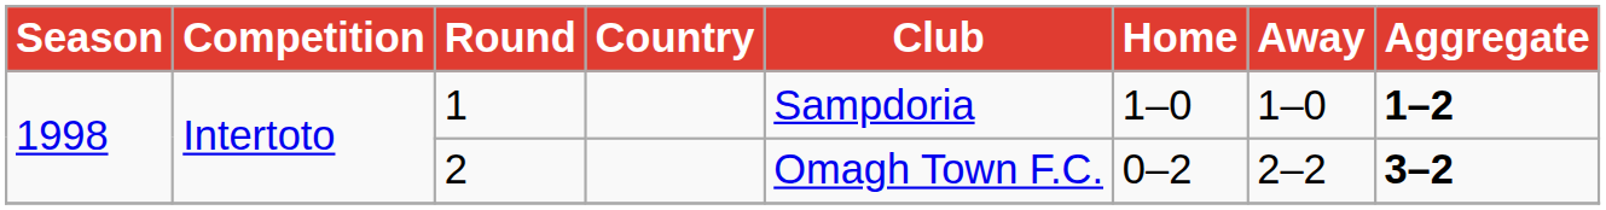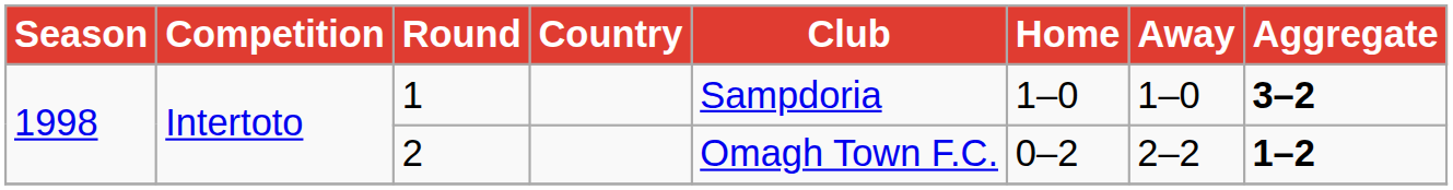 <table class="wikitable">
 <tr>
 <th style="color:white; background:#E03C31;">Season</th>
 <th style="color:white; background:#E03C31;">Competition</th>
 <th style="color:white; background:#E03C31;">Round</th>
 <th style="color:white; background:#E03C31;">Country</th>
 <th style="color:white; background:#E03C31;">Club</th>
 <th style="color:white; background:#E03C31;">Home</th>
 <th style="color:white; background:#E03C31;">Away</th>
 <th style="color:white; background:#E03C31;">Aggregate</th>
 </tr>
 <tr>
 <td rowspan="2"><a href='#'>1998</a></td>
 <td rowspan="2"><a href='#'>Intertoto</a></td>
 <td>1</td>
 <td></td>
 <td><a href='#'>Sampdoria</a></td>
 <td>1–0</td>
 <td>1–0</td>
-<td><strong>1–2</strong></td>
+<td><strong>3–2</strong></td>
 </tr>
 <tr>
 <td>2</td>
 <td></td>
 <td><a href='#'>Omagh Town F.C.</a></td>
 <td>0–2</td>
 <td>2–2</td>
-<td><strong>3–2</strong></td>
+<td><strong>1–2</strong></td>
 </tr>
 <tr>
 </tr>
 </table>
